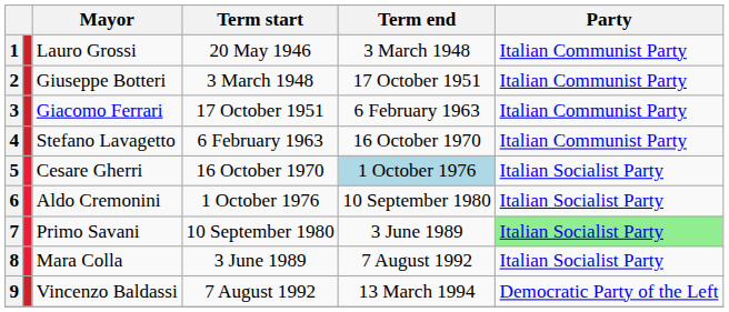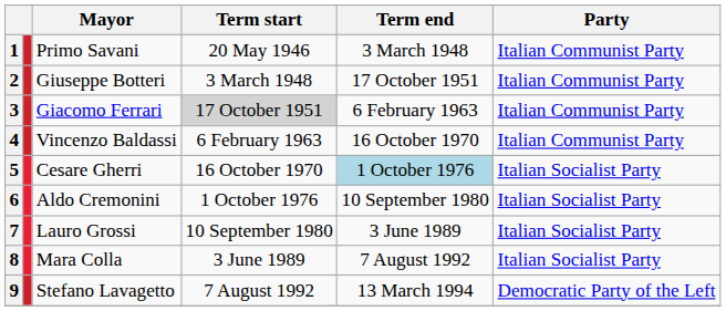 <table class="wikitable">
 <tr>
 <th colspan=2 class=unsortable> </th>
 <th>Mayor</th>
 <th>Term start</th>
 <th>Term end</th>
 <th>Party</th>
 </tr>
 <tr>
 <th>1</th>
 <th style="background:#CE2029;"></th>
-<td>Lauro Grossi</td>
+<td>Primo Savani</td>
 <td align=center>20 May 1946</td>
 <td align=center>3 March 1948</td>
 <td><a href='#'>Italian Communist Party</a></td>
 </tr>
 <tr>
 <th>2</th>
 <th style="background:#CE2029;"></th>
 <td>Giuseppe Botteri</td>
 <td align=center>3 March 1948</td>
 <td align=center>17 October 1951</td>
 <td><a href='#'>Italian Communist Party</a></td>
 </tr>
 <tr>
 <th>3</th>
 <th style="background:#CE2029;"></th>
 <td><a href='#'>Giacomo Ferrari</a></td>
-<td align=center>17 October 1951</td>
+<td align=center style="background: lightgrey;">17 October 1951</td>
 <td align=center>6 February 1963</td>
 <td><a href='#'>Italian Communist Party</a></td>
 </tr>
 <tr>
 <th>4</th>
 <th style="background:#CE2029;"></th>
-<td>Stefano Lavagetto</td>
+<td>Vincenzo Baldassi</td>
 <td align=center>6 February 1963</td>
 <td align=center>16 October 1970</td>
 <td><a href='#'>Italian Communist Party</a></td>
 </tr>
 <tr>
 <th>5</th>
 <th style="background:#ED1B34;"></th>
 <td>Cesare Gherri</td>
 <td align=center>16 October 1970</td>
 <td align=center style="background: lightblue;">1 October 1976</td>
 <td><a href='#'>Italian Socialist Party</a></td>
 </tr>
 <tr>
 <th>6</th>
 <th style="background:#ED1B34;"></th>
 <td>Aldo Cremonini</td>
 <td align=center>1 October 1976</td>
 <td align=center>10 September 1980</td>
 <td><a href='#'>Italian Socialist Party</a></td>
 </tr>
 <tr>
 <th>7</th>
 <th style="background:#ED1B34;"></th>
-<td>Primo Savani</td>
+<td>Lauro Grossi</td>
 <td align=center>10 September 1980</td>
 <td align=center>3 June 1989</td>
-<td style="background: lightgreen;"><a href='#'>Italian Socialist Party</a></td>
+<td><a href='#'>Italian Socialist Party</a></td>
 </tr>
 <tr>
 <th>8</th>
 <th style="background:#ED1B34;"></th>
 <td>Mara Colla</td>
 <td align=center>3 June 1989</td>
 <td align=center>7 August 1992</td>
 <td><a href='#'>Italian Socialist Party</a></td>
 </tr>
 <tr>
 <th>9</th>
 <th style="background:#CE2029;"></th>
-<td>Vincenzo Baldassi</td>
+<td>Stefano Lavagetto</td>
 <td align=center>7 August 1992</td>
 <td align=center>13 March 1994</td>
 <td><a href='#'>Democratic Party of the Left</a></td>
 </tr>
 <tr>
 </tr>
 </table>
